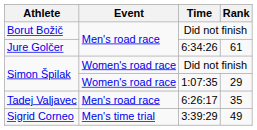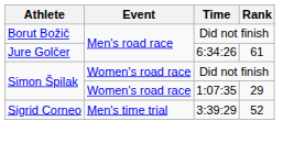 <table class=wikitable style="font-size:90%">
 <tr>
 <th>Athlete</th>
 <th>Event</th>
 <th>Time</th>
 <th>Rank</th>
 </tr>
 <tr align=center>
 <td align=left><a href='#'>Borut Božič</a></td>
 <td align=left rowspan=2><a href='#'>Men's road race</a></td>
 <td colspan=2>Did not finish</td>
 </tr>
 <tr align=center>
 <td align=left><a href='#'>Jure Golčer</a></td>
 <td>6:34:26</td>
 <td>61</td>
 </tr>
 <tr align=center>
 <td align=left rowspan=2><a href='#'>Simon Špilak</a></td>
 <td align=left><a href='#'>Women's road race</a></td>
 <td colspan=2>Did not finish</td>
 </tr>
 <tr align=center>
 <td align=left><a href='#'>Women's road race</a></td>
 <td>1:07:35</td>
 <td>29</td>
 </tr>
 <tr align=center>
-<td align=left><a href='#'>Tadej Valjavec</a></td>
-<td align=left><a href='#'>Men's road race</a></td>
-<td>6:26:17</td>
-<td>35</td>
-</tr>
-<tr align=center>
 <td align=left><a href='#'>Sigrid Corneo</a></td>
 <td align=left><a href='#'>Men's time trial</a></td>
 <td>3:39:29</td>
-<td>49</td>
+<td>52</td>
 </tr>
 </table>
